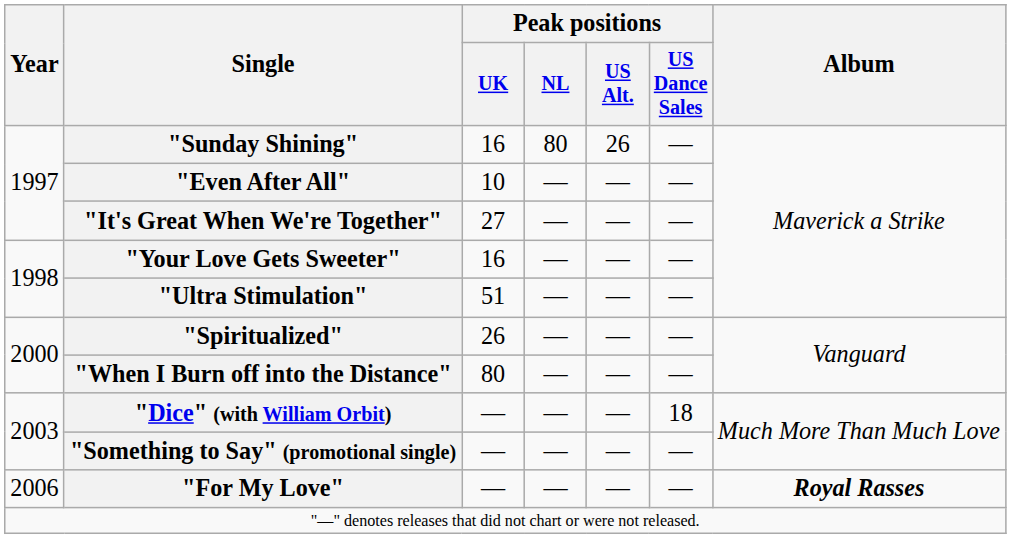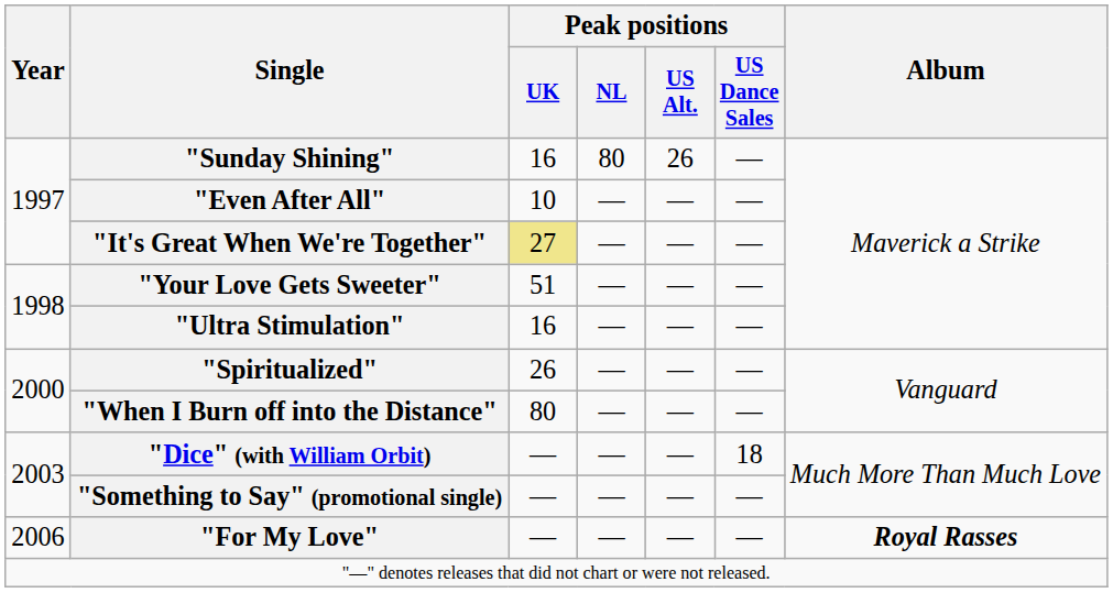 <table class="wikitable plainrowheaders" style="text-align:center;">
 <tr>
 <th rowspan="2">Year</th>
 <th rowspan="2" style="width:16em;">Single</th>
 <th colspan="4">Peak positions</th>
 <th rowspan="2">Album</th>
 </tr>
 <tr style="font-size:smaller;">
 <th style="width:35px;"><a href='#'>UK</a><br></th>
 <th style="width:35px;"><a href='#'>NL</a><br></th>
 <th style="width:35px;"><a href='#'>US<br>Alt.</a><br></th>
 <th style="width:35px;"><a href='#'>US<br>Dance<br>Sales</a><br></th>
 </tr>
 <tr>
 <td rowspan="3">1997</td>
 <th scope="row">"Sunday Shining"</th>
 <td>16</td>
 <td>80</td>
 <td>26</td>
 <td>—</td>
 <td style="text-align:center;" rowspan="5"><em>Maverick a Strike</em></td>
 </tr>
 <tr>
 <th scope="row">"Even After All"</th>
 <td>10</td>
 <td>—</td>
 <td>—</td>
 <td>—</td>
 </tr>
 <tr>
 <th scope="row">"It's Great When We're Together"</th>
-<td>27</td>
+<td style="background: khaki;">27</td>
 <td>—</td>
 <td>—</td>
 <td>—</td>
 </tr>
 <tr>
 <td rowspan="2">1998</td>
 <th scope="row">"Your Love Gets Sweeter"</th>
-<td>16</td>
+<td>51</td>
 <td>—</td>
 <td>—</td>
 <td>—</td>
 </tr>
 <tr>
 <th scope="row">"Ultra Stimulation"</th>
-<td>51</td>
+<td>16</td>
 <td>—</td>
 <td>—</td>
 <td>—</td>
 </tr>
 <tr>
 <td rowspan="2">2000</td>
 <th scope="row">"Spiritualized"</th>
 <td>26</td>
 <td>—</td>
 <td>—</td>
 <td>—</td>
 <td style="text-align:center;" rowspan="2"><em>Vanguard</em></td>
 </tr>
 <tr>
 <th scope="row">"When I Burn off into the Distance"</th>
 <td>80</td>
 <td>—</td>
 <td>—</td>
 <td>—</td>
 </tr>
 <tr>
 <td rowspan="2">2003</td>
 <th scope="row">"<a href='#'>Dice</a>" <small>(with <a href='#'>William Orbit</a>)</small></th>
 <td>—</td>
 <td>—</td>
 <td>—</td>
 <td>18</td>
 <td style="text-align:center;" rowspan="2"><em>Much More Than Much Love</em></td>
 </tr>
 <tr>
 <th scope="row">"Something to Say" <small>(promotional single)</small></th>
 <td>—</td>
 <td>—</td>
 <td>—</td>
 <td>—</td>
 </tr>
 <tr>
 <td>2006</td>
 <th scope="row">"For My  Love"</th>
 <td>—</td>
 <td>—</td>
 <td>—</td>
 <td>—</td>
 <td style="text-align:center;"><strong><em>Royal Rasses</em></strong></td>
 </tr>
 <tr>
 <td colspan="8" style="text-align:center; font-size:8pt;">"—" denotes releases that did not chart or were not released.</td>
 </tr>
 </table>
